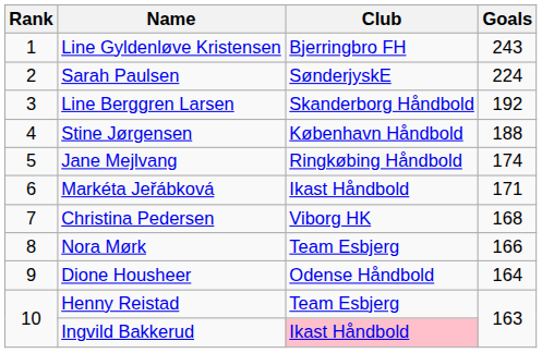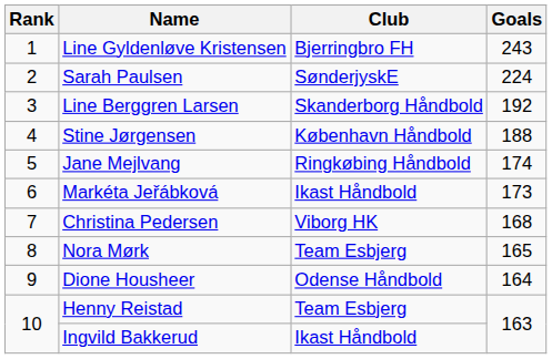 <table class="wikitable sortable" style="text-align:center">
 <tr>
 <th>Rank</th>
 <th>Name</th>
 <th>Club</th>
 <th>Goals</th>
 </tr>
 <tr>
 <td>1</td>
 <td style="text-align:left"> <a href='#'>Line Gyldenløve Kristensen</a></td>
 <td style="text-align:left"><a href='#'>Bjerringbro FH</a></td>
 <td>243</td>
 </tr>
 <tr>
 <td>2</td>
 <td style="text-align:left"> <a href='#'>Sarah Paulsen</a></td>
 <td style="text-align:left"><a href='#'>SønderjyskE</a></td>
 <td>224</td>
 </tr>
 <tr>
 <td>3</td>
 <td style="text-align:left"> <a href='#'>Line Berggren Larsen</a></td>
 <td style="text-align:left"><a href='#'>Skanderborg Håndbold</a></td>
 <td>192</td>
 </tr>
 <tr>
 <td>4</td>
 <td style="text-align:left"> <a href='#'>Stine Jørgensen</a></td>
 <td style="text-align:left"><a href='#'>København Håndbold</a></td>
 <td>188</td>
 </tr>
 <tr>
 <td>5</td>
 <td style="text-align:left"> <a href='#'>Jane Mejlvang</a></td>
 <td style="text-align:left"><a href='#'>Ringkøbing Håndbold</a></td>
 <td>174</td>
 </tr>
 <tr>
 <td>6</td>
 <td style="text-align:left"> <a href='#'>Markéta Jeřábková</a></td>
 <td style="text-align:left"><a href='#'>Ikast Håndbold</a></td>
-<td>171</td>
+<td>173</td>
 </tr>
 <tr>
 <td>7</td>
 <td style="text-align:left"> <a href='#'>Christina Pedersen</a></td>
 <td style="text-align:left"><a href='#'>Viborg HK</a></td>
 <td>168</td>
 </tr>
 <tr>
 <td>8</td>
 <td style="text-align:left"> <a href='#'>Nora Mørk</a></td>
 <td style="text-align:left"><a href='#'>Team Esbjerg</a></td>
-<td>166</td>
+<td>165</td>
 </tr>
 <tr>
 <td>9</td>
 <td style="text-align:left"> <a href='#'>Dione Housheer</a></td>
 <td style="text-align:left"><a href='#'>Odense Håndbold</a></td>
 <td>164</td>
 </tr>
 <tr>
 <td rowspan=2>10</td>
 <td style="text-align:left"> <a href='#'>Henny Reistad</a></td>
 <td style="text-align:left"><a href='#'>Team Esbjerg</a></td>
 <td rowspan=2>163</td>
 </tr>
 <tr>
 <td style="text-align:left"> <a href='#'>Ingvild Bakkerud</a></td>
-<td style="background: pink; text-align:left"><a href='#'>Ikast Håndbold</a></td>
+<td style="text-align:left"><a href='#'>Ikast Håndbold</a></td>
 </tr>
 </table>
